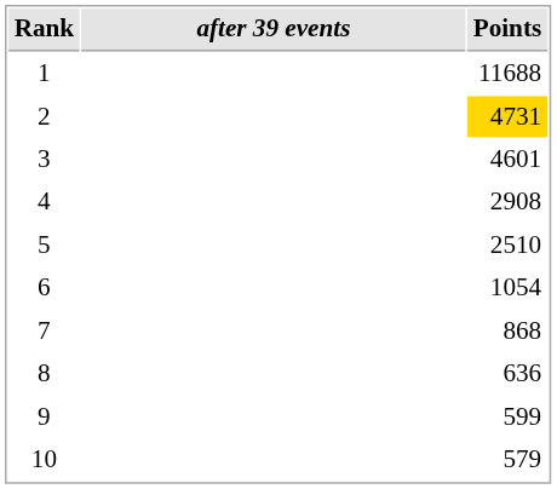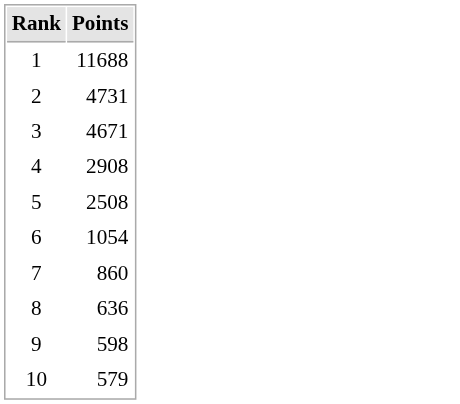 <table cellspacing="1" cellpadding="3" style="border:1px solid #AAAAAA;font-size:86%">
 <tr style="background-color: #E4E4E4;">
 <th style="border-bottom:1px solid #AAAAAA" width=10>Rank</th>
-<th style="border-bottom:1px solid #AAAAAA" width=200><em>after 39 events</em></th>
 <th style="border-bottom:1px solid #AAAAAA" width=20 align=right>Points</th>
 </tr>
 <tr>
 <td align=center>1</td>
-<td></td>
 <td align=right>11688</td>
 </tr>
 <tr>
 <td align=center>2</td>
-<td></td>
-<td align=right style="background: gold;">4731</td>
+<td align=right>4731</td>
 </tr>
 <tr>
 <td align=center>3</td>
-<td></td>
-<td align=right>4601</td>
+<td align=right>4671</td>
 </tr>
 <tr>
 <td align=center>4</td>
-<td></td>
 <td align=right>2908</td>
 </tr>
 <tr>
 <td align=center>5</td>
-<td></td>
-<td align=right>2510</td>
+<td align=right>2508</td>
 </tr>
 <tr>
 <td align=center>6</td>
-<td></td>
 <td align=right>1054</td>
 </tr>
 <tr>
 <td align=center>7</td>
-<td></td>
-<td align=right>868</td>
+<td align=right>860</td>
 </tr>
 <tr>
 <td align=center>8</td>
-<td></td>
 <td align=right>636</td>
 </tr>
 <tr>
 <td align=center>9</td>
-<td></td>
-<td align=right>599</td>
+<td align=right>598</td>
 </tr>
 <tr>
 <td align=center>10</td>
-<td></td>
 <td align=right>579</td>
 </tr>
 </table>
